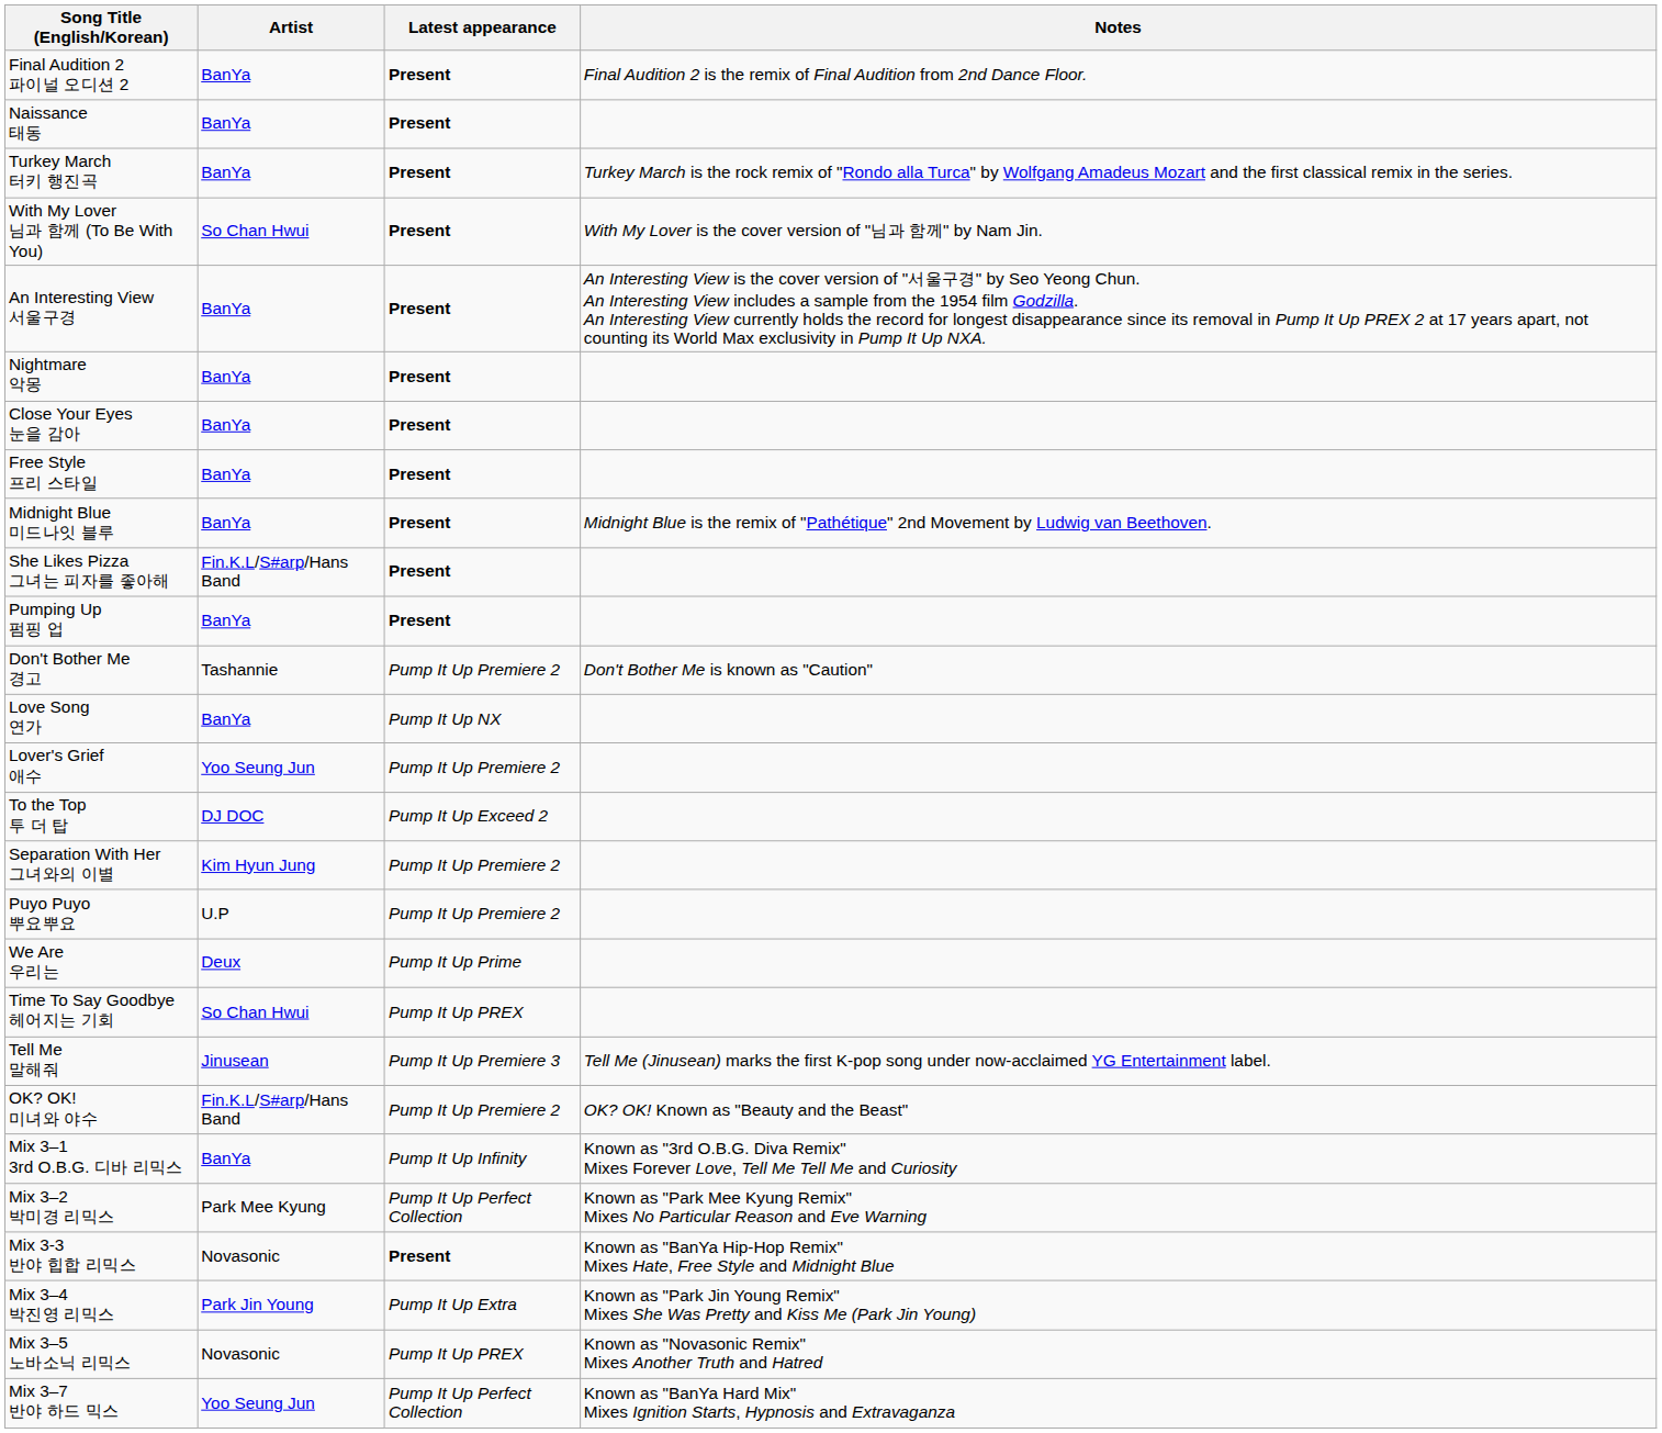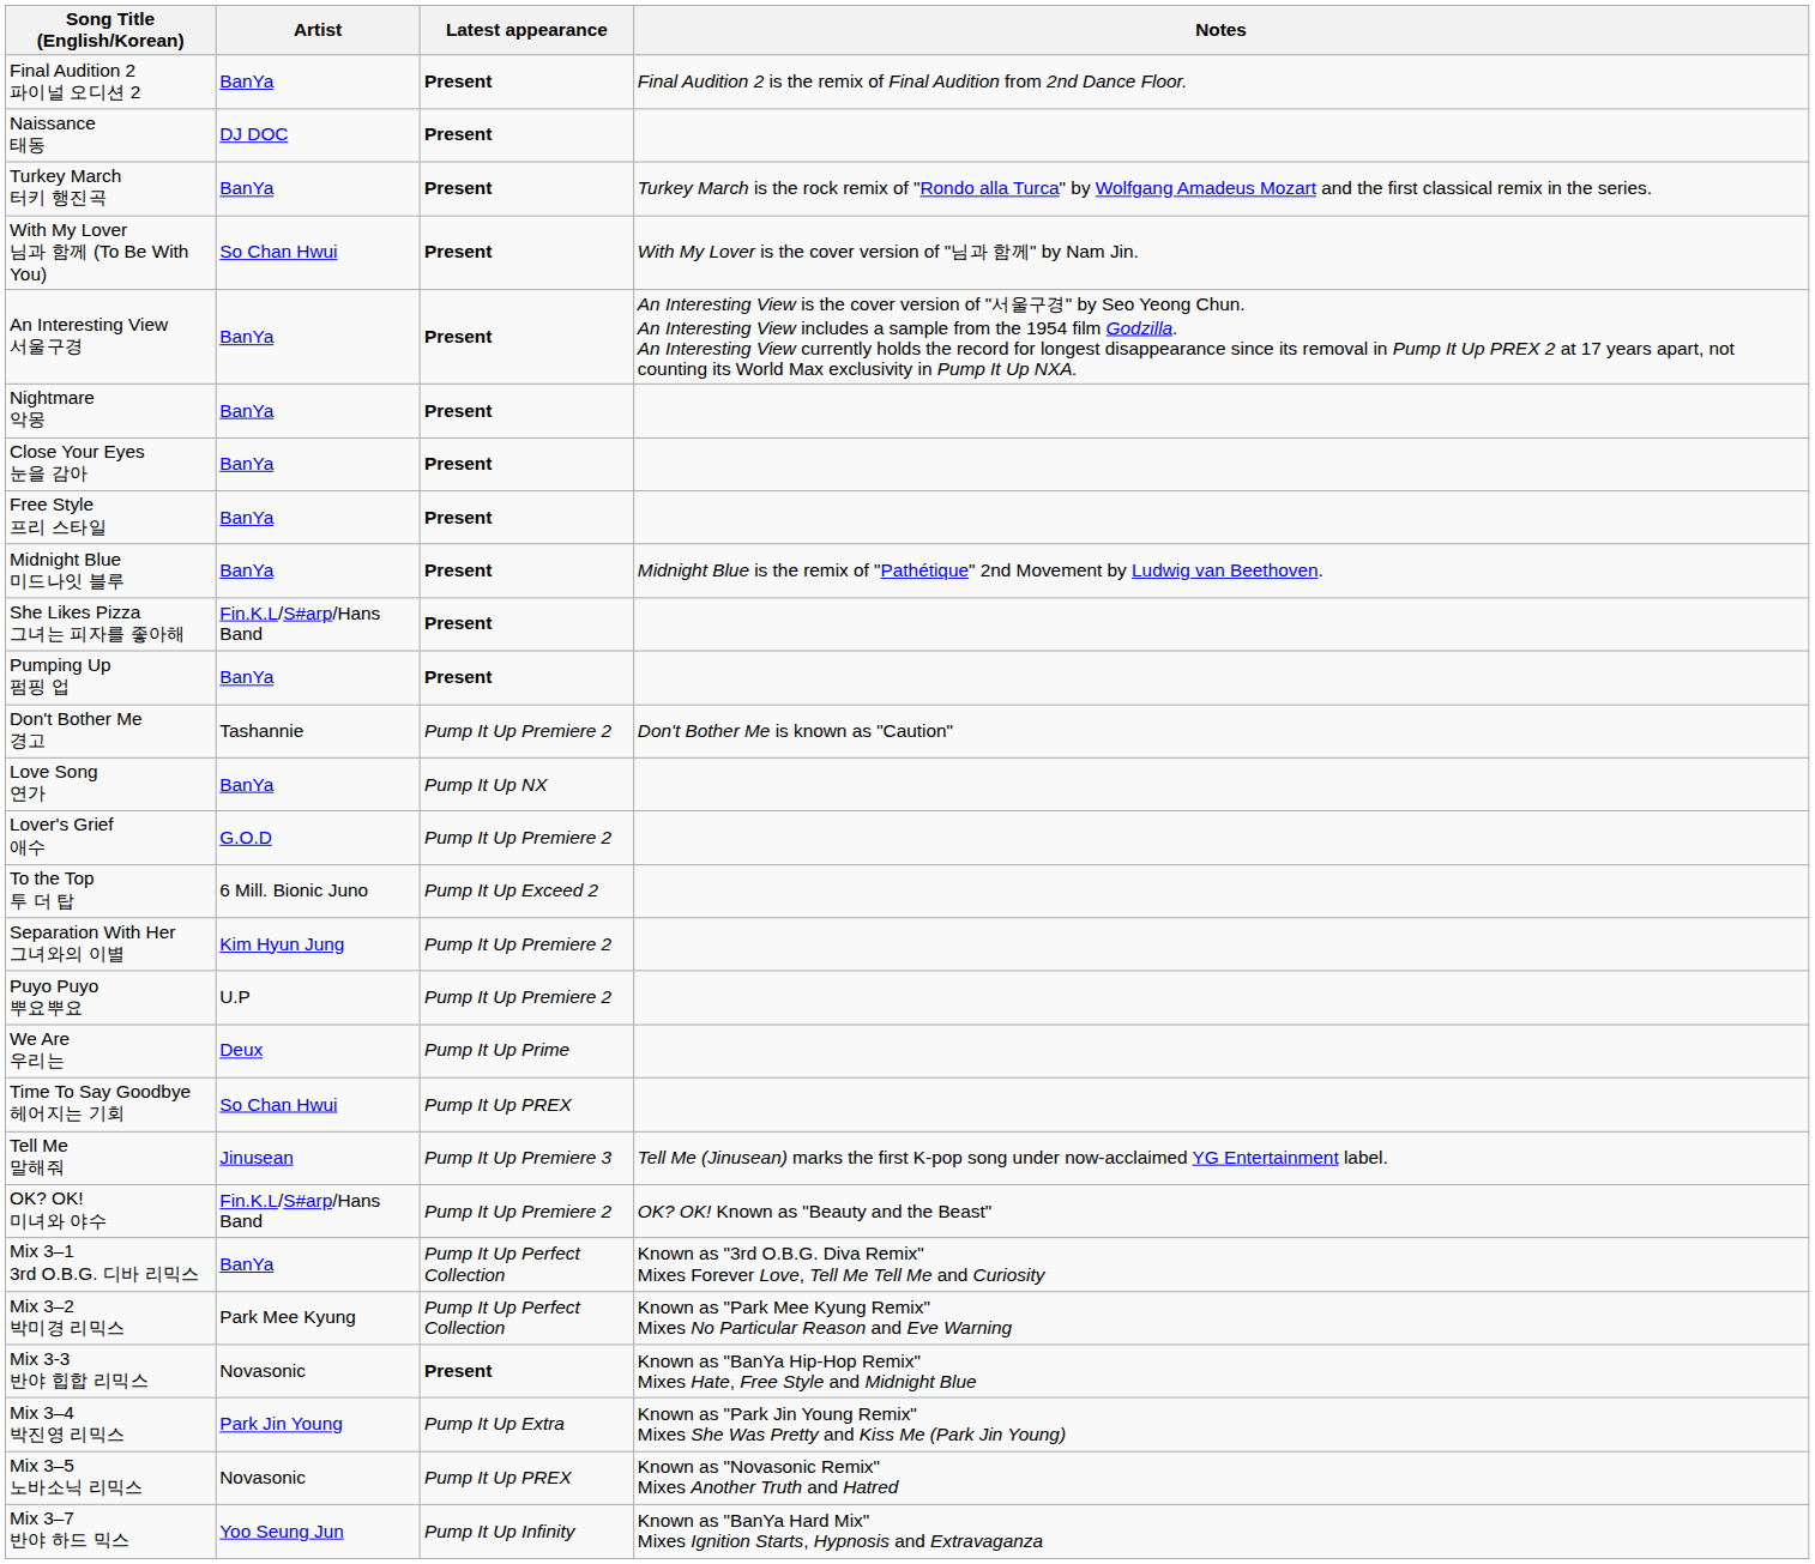 <table class="wikitable sortable">
 <tr>
 <th>Song Title<br>(English/Korean)</th>
 <th>Artist</th>
 <th>Latest appearance</th>
 <th>Notes</th>
 </tr>
 <tr>
 <td>Final Audition 2<br>파이널 오디션 2</td>
 <td><a href='#'>BanYa</a></td>
 <td><strong>Present</strong></td>
 <td><em>Final Audition 2</em> is the remix of <em>Final Audition</em> from <em>2nd Dance Floor.</em></td>
 </tr>
 <tr>
 <td>Naissance<br>태동</td>
-<td><a href='#'>BanYa</a></td>
+<td><a href='#'>DJ DOC</a></td>
 <td><strong>Present</strong></td>
 <td></td>
 </tr>
 <tr>
 <td>Turkey March<br>터키 행진곡</td>
 <td><a href='#'>BanYa</a></td>
 <td><strong>Present</strong></td>
 <td><em>Turkey March</em> is the rock remix of "<a href='#'>Rondo alla Turca</a>" by <a href='#'>Wolfgang Amadeus Mozart</a> and the first classical remix in the series.</td>
 </tr>
 <tr>
 <td>With My Lover<br>님과 함께 (To Be With You)</td>
 <td><a href='#'>So Chan Hwui</a></td>
 <td><strong>Present</strong></td>
 <td><em>With My Lover</em> is the cover version of "님과 함께" by Nam Jin.</td>
 </tr>
 <tr>
 <td>An Interesting View<br>서울구경</td>
 <td><a href='#'>BanYa</a></td>
 <td><strong>Present</strong></td>
 <td><em>An Interesting View</em> is the cover version of "서울구경" by Seo Yeong Chun.<br><em>An Interesting View</em> includes a sample from the 1954 film <em><a href='#'>Godzilla</a></em>.<br><em>An Interesting View</em> currently holds the record for longest disappearance since its removal in <em>Pump It Up PREX 2</em> at 17 years apart, not counting its World Max exclusivity in <em>Pump It Up NXA.</em></td>
 </tr>
 <tr>
 <td>Nightmare<br>악몽</td>
 <td><a href='#'>BanYa</a></td>
 <td><strong>Present</strong></td>
 <td></td>
 </tr>
 <tr>
 <td>Close Your Eyes<br>눈을 감아</td>
 <td><a href='#'>BanYa</a></td>
 <td><strong>Present</strong></td>
 <td></td>
 </tr>
 <tr>
 <td>Free Style<br>프리 스타일</td>
 <td><a href='#'>BanYa</a></td>
 <td><strong>Present</strong></td>
 <td></td>
 </tr>
 <tr>
 <td>Midnight Blue<br>미드나잇 블루</td>
 <td><a href='#'>BanYa</a></td>
 <td><strong>Present</strong></td>
 <td><em>Midnight Blue</em> is the remix of "<a href='#'>Pathétique</a>" 2nd Movement by <a href='#'>Ludwig van Beethoven</a>.</td>
 </tr>
 <tr>
 <td>She Likes Pizza<br>그녀는 피자를 좋아해</td>
 <td><a href='#'>Fin.K.L</a>/<a href='#'>S#arp</a>/Hans Band</td>
 <td><strong>Present</strong></td>
 <td></td>
 </tr>
 <tr>
 <td>Pumping Up<br>펌핑 업</td>
 <td><a href='#'>BanYa</a></td>
 <td><strong>Present</strong></td>
 <td></td>
 </tr>
 <tr>
 <td>Don't Bother Me<br>경고</td>
 <td>Tashannie</td>
 <td><em>Pump It Up Premiere 2</em></td>
 <td><em>Don't Bother Me</em> is known as "Caution"</td>
 </tr>
 <tr>
 <td>Love Song<br>연가</td>
 <td><a href='#'>BanYa</a></td>
 <td><em>Pump It Up NX</em></td>
 <td></td>
 </tr>
 <tr>
 <td>Lover's Grief<br>애수</td>
-<td><a href='#'>Yoo Seung Jun</a></td>
+<td><a href='#'>G.O.D</a></td>
 <td><em>Pump It Up Premiere 2</em></td>
 <td></td>
 </tr>
 <tr>
 <td>To the Top<br>투 더 탑</td>
-<td><a href='#'>DJ DOC</a></td>
+<td>6 Mill. Bionic Juno</td>
 <td><em>Pump It Up Exceed 2</em></td>
 <td></td>
 </tr>
 <tr>
 <td>Separation With Her<br>그녀와의 이별</td>
 <td><a href='#'>Kim Hyun Jung</a></td>
 <td><em>Pump It Up Premiere 2</em></td>
 <td></td>
 </tr>
 <tr>
 <td>Puyo Puyo<br>뿌요뿌요</td>
 <td>U.P</td>
 <td><em>Pump It Up Premiere 2</em></td>
 <td></td>
 </tr>
 <tr>
 <td>We Are<br>우리는</td>
 <td><a href='#'>Deux</a></td>
 <td><em>Pump It Up Prime</em></td>
 <td></td>
 </tr>
 <tr>
 <td>Time To Say Goodbye<br>헤어지는 기회</td>
 <td><a href='#'>So Chan Hwui</a></td>
 <td><em>Pump It Up PREX</em></td>
 <td></td>
 </tr>
 <tr>
 <td>Tell Me<br>말해줘</td>
 <td><a href='#'>Jinusean</a></td>
 <td><em>Pump It Up Premiere 3</em></td>
 <td><em>Tell Me (Jinusean)</em> marks the first K-pop song under now-acclaimed <a href='#'>YG Entertainment</a> label.</td>
 </tr>
 <tr>
 <td>OK? OK!<br>미녀와 야수</td>
 <td><a href='#'>Fin.K.L</a>/<a href='#'>S#arp</a>/Hans Band</td>
 <td><em>Pump It Up Premiere 2</em></td>
 <td><em>OK? OK!</em> Known as "Beauty and the Beast"</td>
 </tr>
 <tr>
 <td>Mix 3–1<br>3rd O.B.G. 디바 리믹스</td>
 <td><a href='#'>BanYa</a></td>
-<td><em>Pump It Up Infinity</em></td>
+<td><em>Pump It Up Perfect Collection</em></td>
 <td>Known as "3rd O.B.G. Diva Remix"<br>Mixes Forever <em>Love</em>, <em>Tell Me Tell Me</em> and <em>Curiosity</em></td>
 </tr>
 <tr>
 <td>Mix 3–2<br>박미경 리믹스</td>
 <td>Park Mee Kyung</td>
 <td><em>Pump It Up Perfect Collection</em></td>
 <td>Known as "Park Mee Kyung Remix"<br>Mixes <em>No Particular Reason</em> and <em>Eve Warning</em></td>
 </tr>
 <tr>
 <td>Mix 3-3<br>반야 힙합 리믹스</td>
 <td>Novasonic</td>
 <td><strong>Present</strong></td>
 <td>Known as "BanYa Hip-Hop Remix"<br>Mixes <em>Hate</em>, <em>Free Style</em> and <em>Midnight Blue</em></td>
 </tr>
 <tr>
 <td>Mix 3–4<br>박진영 리믹스</td>
 <td><a href='#'>Park Jin Young</a></td>
 <td><em>Pump It Up Extra</em></td>
 <td>Known as "Park Jin Young Remix"<br>Mixes <em>She Was Pretty</em> and <em>Kiss Me (Park Jin Young)</em></td>
 </tr>
 <tr>
 <td>Mix 3–5<br>노바소닉 리믹스</td>
 <td>Novasonic</td>
 <td><em>Pump It Up PREX</em></td>
 <td>Known as "Novasonic Remix"<br>Mixes <em>Another Truth</em> and <em>Hatred</em></td>
 </tr>
 <tr>
 <td>Mix 3–7<br>반야 하드 믹스</td>
 <td><a href='#'>Yoo Seung Jun</a></td>
-<td><em>Pump It Up Perfect Collection</em></td>
+<td><em>Pump It Up Infinity</em></td>
 <td>Known as "BanYa Hard Mix"<br>Mixes <em>Ignition Starts</em>, <em>Hypnosis</em> and <em>Extravaganza</em></td>
 </tr>
 </table>
